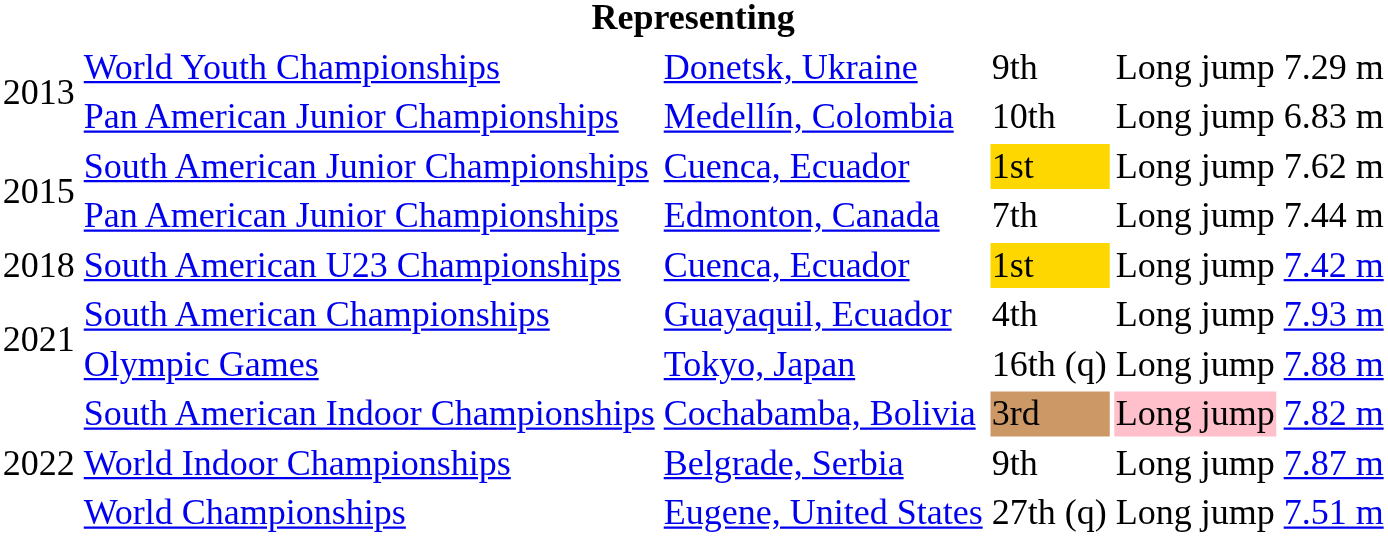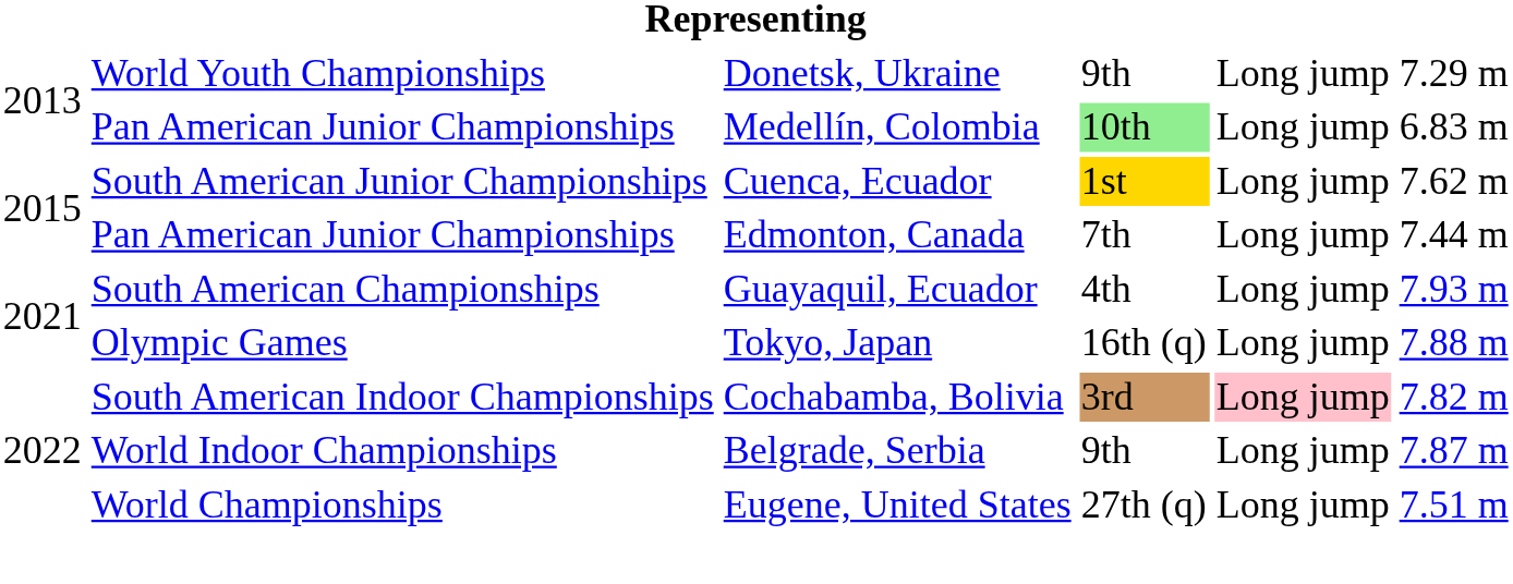 <table>
 <tr>
 <th colspan="6">Representing </th>
 </tr>
 <tr>
 <td rowspan=2>2013</td>
 <td><a href='#'>World Youth Championships</a></td>
 <td><a href='#'>Donetsk, Ukraine</a></td>
 <td>9th</td>
 <td>Long jump</td>
 <td>7.29 m</td>
 </tr>
 <tr>
 <td><a href='#'>Pan American Junior Championships</a></td>
 <td><a href='#'>Medellín, Colombia</a></td>
-<td>10th</td>
+<td style="background: lightgreen;">10th</td>
 <td>Long jump</td>
 <td>6.83 m</td>
 </tr>
 <tr>
 <td rowspan=2>2015</td>
 <td><a href='#'>South American Junior Championships</a></td>
 <td><a href='#'>Cuenca, Ecuador</a></td>
 <td bgcolor=gold>1st</td>
 <td>Long jump</td>
 <td>7.62 m</td>
 </tr>
 <tr>
 <td><a href='#'>Pan American Junior Championships</a></td>
 <td><a href='#'>Edmonton, Canada</a></td>
 <td>7th</td>
 <td>Long jump</td>
 <td>7.44 m</td>
-</tr>
-<tr>
-<td>2018</td>
-<td><a href='#'>South American U23 Championships</a></td>
-<td><a href='#'>Cuenca, Ecuador</a></td>
-<td bgcolor=gold>1st</td>
-<td>Long jump</td>
-<td><a href='#'>7.42 m</a></td>
 </tr>
 <tr>
 <td rowspan=2>2021</td>
 <td><a href='#'>South American Championships</a></td>
 <td><a href='#'>Guayaquil, Ecuador</a></td>
 <td>4th</td>
 <td>Long jump</td>
 <td><a href='#'>7.93 m</a></td>
 </tr>
 <tr>
 <td><a href='#'>Olympic Games</a></td>
 <td><a href='#'>Tokyo, Japan</a></td>
 <td>16th (q)</td>
 <td>Long jump</td>
 <td><a href='#'>7.88 m</a></td>
 </tr>
 <tr>
 <td rowspan=3>2022</td>
 <td><a href='#'>South American Indoor Championships</a></td>
 <td><a href='#'>Cochabamba, Bolivia</a></td>
 <td bgcolor=cc9966>3rd</td>
 <td style="background: pink;">Long jump</td>
 <td><a href='#'>7.82 m</a></td>
 </tr>
 <tr>
 <td><a href='#'>World Indoor Championships</a></td>
 <td><a href='#'>Belgrade, Serbia</a></td>
 <td>9th</td>
 <td>Long jump</td>
 <td><a href='#'>7.87 m</a></td>
 </tr>
 <tr>
 <td><a href='#'>World Championships</a></td>
 <td><a href='#'>Eugene, United States</a></td>
 <td>27th (q)</td>
 <td>Long jump</td>
 <td><a href='#'>7.51 m</a></td>
 </tr>
 </table>
